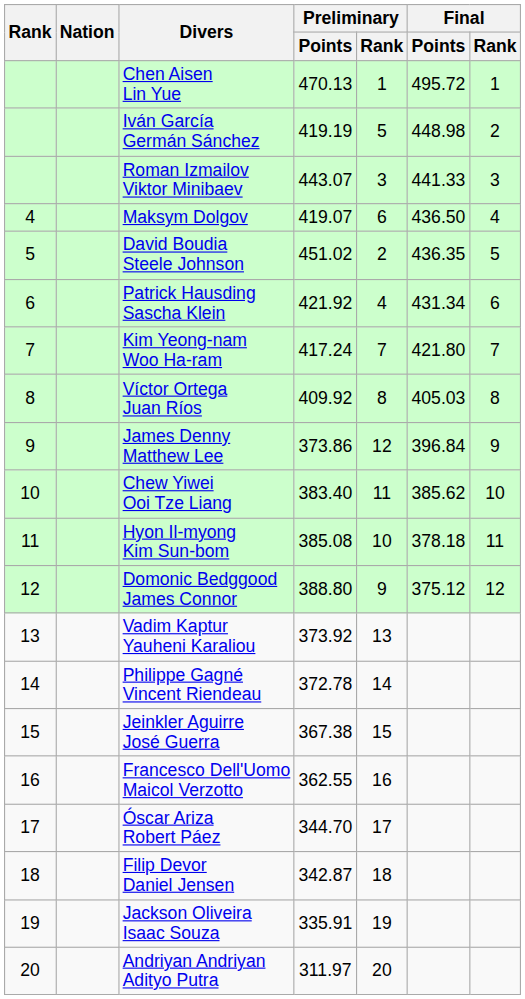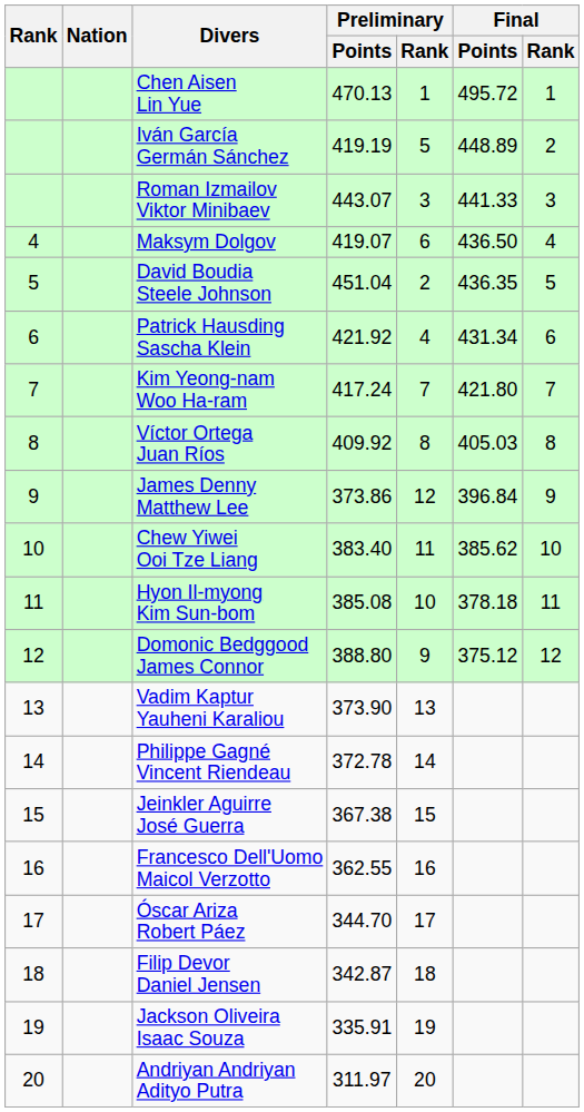 <table class="wikitable sortable" style="text-align:center">
 <tr>
 <th rowspan=2>Rank</th>
 <th rowspan=2>Nation</th>
 <th rowspan=2>Divers</th>
 <th colspan=2>Preliminary</th>
 <th colspan=2>Final</th>
 </tr>
 <tr>
 <th>Points</th>
 <th>Rank</th>
 <th>Points</th>
 <th>Rank</th>
 </tr>
 <tr bgcolor=ccffcc>
 <td></td>
 <td align=left></td>
 <td align=left><a href='#'>Chen Aisen</a><br><a href='#'>Lin Yue</a></td>
 <td>470.13</td>
 <td>1</td>
 <td>495.72</td>
 <td>1</td>
 </tr>
 <tr bgcolor=ccffcc>
 <td></td>
 <td align=left></td>
 <td align=left><a href='#'>Iván García</a><br><a href='#'>Germán Sánchez</a></td>
 <td>419.19</td>
 <td>5</td>
-<td>448.98</td>
+<td>448.89</td>
 <td>2</td>
 </tr>
 <tr bgcolor=ccffcc>
 <td></td>
 <td align=left></td>
 <td align=left><a href='#'>Roman Izmailov</a><br><a href='#'>Viktor Minibaev</a></td>
 <td>443.07</td>
 <td>3</td>
 <td>441.33</td>
 <td>3</td>
 </tr>
 <tr bgcolor=ccffcc>
 <td>4</td>
 <td align=left></td>
 <td align=left><a href='#'>Maksym Dolgov</a><br></td>
 <td>419.07</td>
 <td>6</td>
 <td>436.50</td>
 <td>4</td>
 </tr>
 <tr bgcolor=ccffcc>
 <td>5</td>
 <td align=left></td>
 <td align=left><a href='#'>David Boudia</a><br><a href='#'>Steele Johnson</a></td>
-<td>451.02</td>
+<td>451.04</td>
 <td>2</td>
 <td>436.35</td>
 <td>5</td>
 </tr>
 <tr bgcolor=ccffcc>
 <td>6</td>
 <td align=left></td>
 <td align=left><a href='#'>Patrick Hausding</a><br><a href='#'>Sascha Klein</a></td>
 <td>421.92</td>
 <td>4</td>
 <td>431.34</td>
 <td>6</td>
 </tr>
 <tr bgcolor=ccffcc>
 <td>7</td>
 <td align=left></td>
 <td align=left><a href='#'>Kim Yeong-nam</a><br><a href='#'>Woo Ha-ram</a></td>
 <td>417.24</td>
 <td>7</td>
 <td>421.80</td>
 <td>7</td>
 </tr>
 <tr bgcolor=ccffcc>
 <td>8</td>
 <td align=left></td>
 <td align=left><a href='#'>Víctor Ortega</a><br><a href='#'>Juan Ríos</a></td>
 <td>409.92</td>
 <td>8</td>
 <td>405.03</td>
 <td>8</td>
 </tr>
 <tr bgcolor=ccffcc>
 <td>9</td>
 <td align=left></td>
 <td align=left><a href='#'>James Denny</a><br><a href='#'>Matthew Lee</a></td>
 <td>373.86</td>
 <td>12</td>
 <td>396.84</td>
 <td>9</td>
 </tr>
 <tr bgcolor=ccffcc>
 <td>10</td>
 <td align=left></td>
 <td align=left><a href='#'>Chew Yiwei</a><br><a href='#'>Ooi Tze Liang</a></td>
 <td>383.40</td>
 <td>11</td>
 <td>385.62</td>
 <td>10</td>
 </tr>
 <tr bgcolor=ccffcc>
 <td>11</td>
 <td align=left></td>
 <td align=left><a href='#'>Hyon Il-myong</a><br><a href='#'>Kim Sun-bom</a></td>
 <td>385.08</td>
 <td>10</td>
 <td>378.18</td>
 <td>11</td>
 </tr>
 <tr bgcolor=ccffcc>
 <td>12</td>
 <td align=left></td>
 <td align=left><a href='#'>Domonic Bedggood</a><br><a href='#'>James Connor</a></td>
 <td>388.80</td>
 <td>9</td>
 <td>375.12</td>
 <td>12</td>
 </tr>
 <tr>
 <td>13</td>
 <td align=left></td>
 <td align=left><a href='#'>Vadim Kaptur</a><br><a href='#'>Yauheni Karaliou</a></td>
-<td>373.92</td>
+<td>373.90</td>
 <td>13</td>
 <td></td>
 <td></td>
 </tr>
 <tr>
 <td>14</td>
 <td align=left></td>
 <td align=left><a href='#'>Philippe Gagné</a><br><a href='#'>Vincent Riendeau</a></td>
 <td>372.78</td>
 <td>14</td>
 <td></td>
 <td></td>
 </tr>
 <tr>
 <td>15</td>
 <td align=left></td>
 <td align=left><a href='#'>Jeinkler Aguirre</a><br><a href='#'>José Guerra</a></td>
 <td>367.38</td>
 <td>15</td>
 <td></td>
 <td></td>
 </tr>
 <tr>
 <td>16</td>
 <td align=left></td>
 <td align=left><a href='#'>Francesco Dell'Uomo</a><br><a href='#'>Maicol Verzotto</a></td>
 <td>362.55</td>
 <td>16</td>
 <td></td>
 <td></td>
 </tr>
 <tr>
 <td>17</td>
 <td align=left></td>
 <td align=left><a href='#'>Óscar Ariza</a><br><a href='#'>Robert Páez</a></td>
 <td>344.70</td>
 <td>17</td>
 <td></td>
 <td></td>
 </tr>
 <tr>
 <td>18</td>
 <td align=left></td>
 <td align=left><a href='#'>Filip Devor</a><br><a href='#'>Daniel Jensen</a></td>
 <td>342.87</td>
 <td>18</td>
 <td></td>
 <td></td>
 </tr>
 <tr>
 <td>19</td>
 <td align=left></td>
 <td align=left><a href='#'>Jackson Oliveira</a><br><a href='#'>Isaac Souza</a></td>
 <td>335.91</td>
 <td>19</td>
 <td></td>
 <td></td>
 </tr>
 <tr>
 <td>20</td>
 <td align=left></td>
 <td align=left><a href='#'>Andriyan Andriyan</a><br><a href='#'>Adityo Putra</a></td>
 <td>311.97</td>
 <td>20</td>
 <td></td>
 <td></td>
 </tr>
 </table>
